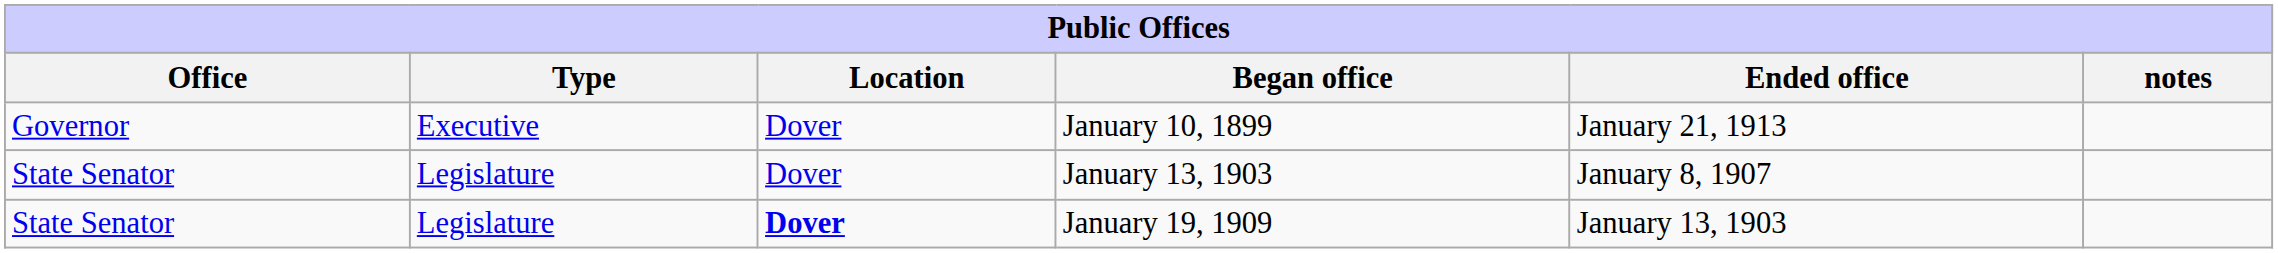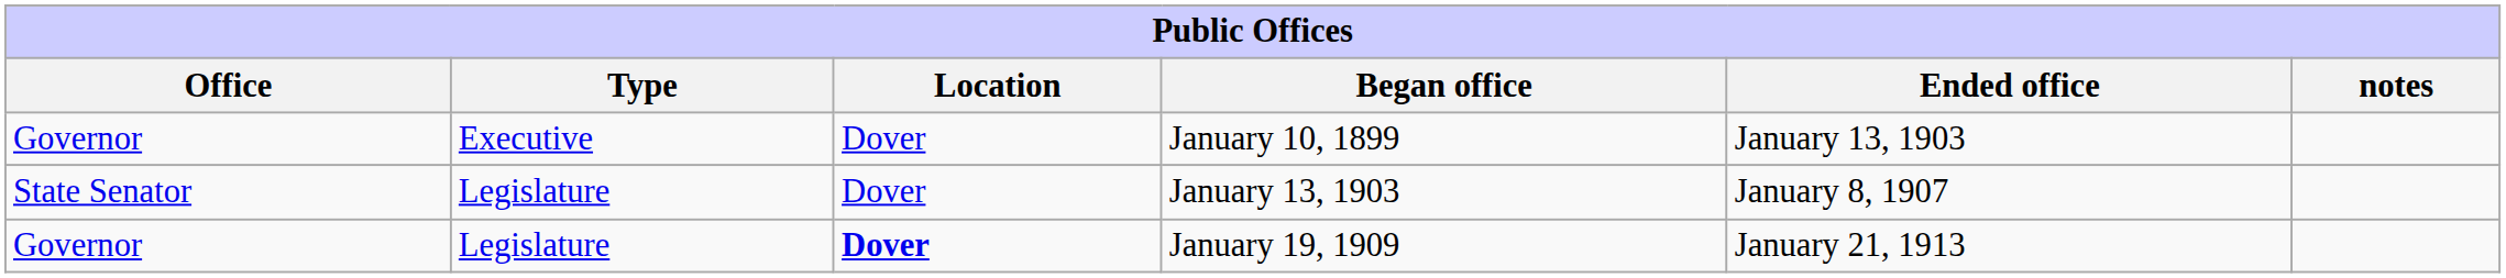 <table class=wikitable style="width: 94%" style="text-align: center;" align="center">
 <tr bgcolor=#cccccc>
 <th colspan=7 style="background: #ccccff;">Public Offices</th>
 </tr>
 <tr>
 <th><strong>Office</strong></th>
 <th><strong>Type</strong></th>
 <th><strong>Location</strong></th>
 <th><strong>Began office</strong></th>
 <th><strong>Ended office</strong></th>
 <th><strong>notes</strong></th>
 </tr>
 <tr>
 <td><a href='#'>Governor</a></td>
 <td><a href='#'>Executive</a></td>
 <td><a href='#'>Dover</a></td>
 <td>January 10, 1899</td>
-<td>January 21, 1913</td>
+<td>January 13, 1903</td>
 <td></td>
 </tr>
 <tr>
 <td><a href='#'>State Senator</a></td>
 <td><a href='#'>Legislature</a></td>
 <td><a href='#'>Dover</a></td>
 <td>January 13, 1903</td>
 <td>January 8, 1907</td>
 <td></td>
 </tr>
 <tr>
-<td><a href='#'>State Senator</a></td>
+<td><a href='#'>Governor</a></td>
 <td><a href='#'>Legislature</a></td>
 <td><strong><a href='#'>Dover</a></strong></td>
 <td>January 19, 1909</td>
-<td>January 13, 1903</td>
+<td>January 21, 1913</td>
 <td></td>
 </tr>
 </table>
